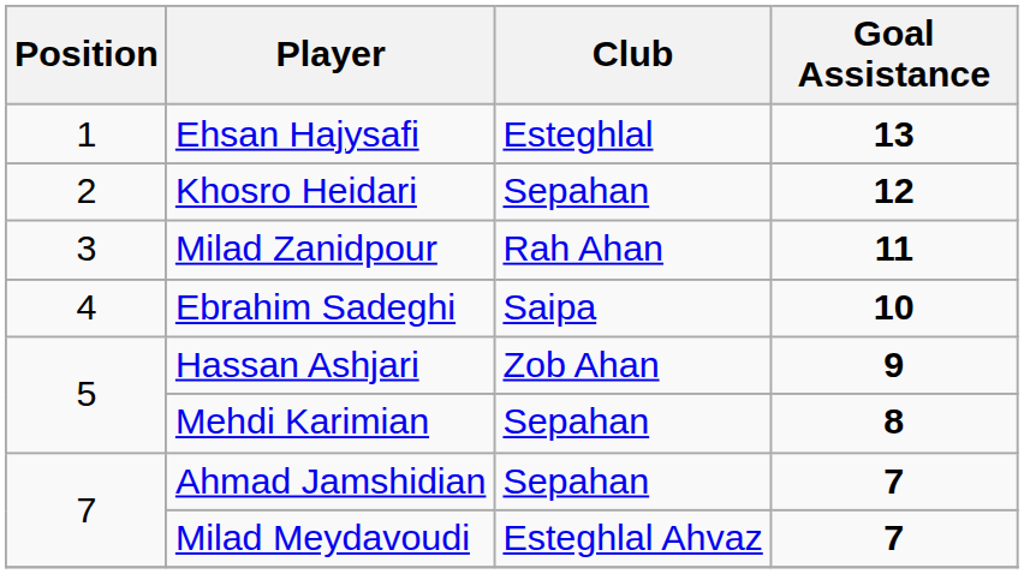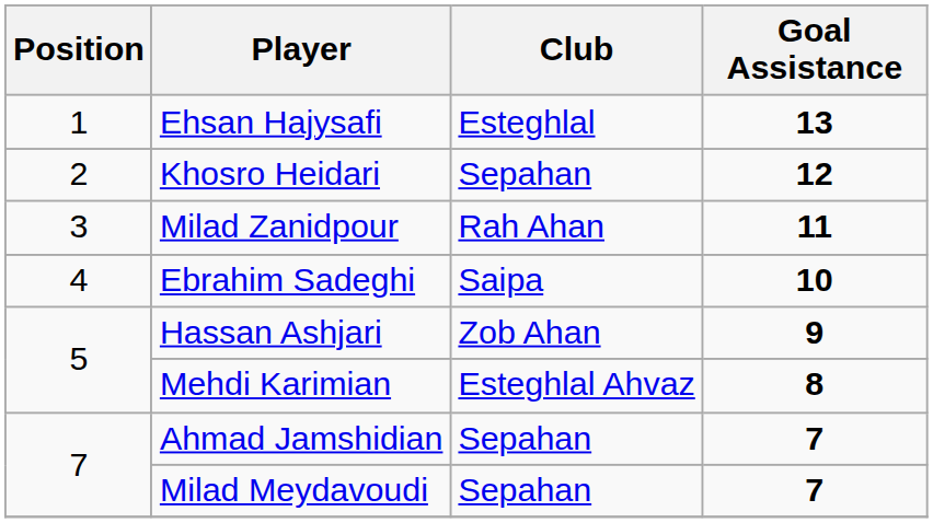 <table class="wikitable">
 <tr>
 <th width="50px">Position</th>
 <th>Player</th>
 <th>Club</th>
 <th width="100px">Goal Assistance</th>
 </tr>
 <tr>
 <td align="center">1</td>
 <td> <a href='#'>Ehsan Hajysafi</a></td>
 <td><a href='#'>Esteghlal</a></td>
 <td align=center><strong>13</strong></td>
 </tr>
 <tr>
 <td align="center">2</td>
 <td> <a href='#'>Khosro Heidari</a></td>
 <td><a href='#'>Sepahan</a></td>
 <td align=center><strong>12</strong></td>
 </tr>
 <tr>
 <td align="center">3</td>
 <td> <a href='#'>Milad Zanidpour</a></td>
 <td><a href='#'>Rah Ahan</a></td>
 <td align=center><strong>11</strong></td>
 </tr>
 <tr>
 <td align="center">4</td>
 <td> <a href='#'>Ebrahim Sadeghi</a></td>
 <td><a href='#'>Saipa</a></td>
 <td align=center><strong>10</strong></td>
 </tr>
 <tr>
 <td rowspan=2 align="center">5</td>
 <td> <a href='#'>Hassan Ashjari</a></td>
 <td><a href='#'>Zob Ahan</a></td>
 <td align=center><strong>9</strong></td>
 </tr>
 <tr>
 <td> <a href='#'>Mehdi Karimian</a></td>
-<td><a href='#'>Sepahan</a></td>
+<td><a href='#'>Esteghlal Ahvaz</a></td>
 <td align=center><strong>8</strong></td>
 </tr>
 <tr>
 <td rowspan=2 align="center">7</td>
 <td> <a href='#'>Ahmad Jamshidian</a></td>
 <td><a href='#'>Sepahan</a></td>
 <td align=center><strong>7</strong></td>
 </tr>
 <tr>
 <td> <a href='#'>Milad Meydavoudi</a></td>
-<td><a href='#'>Esteghlal Ahvaz</a></td>
+<td><a href='#'>Sepahan</a></td>
 <td align=center><strong>7</strong></td>
 </tr>
 <tr>
 </tr>
 </table>
